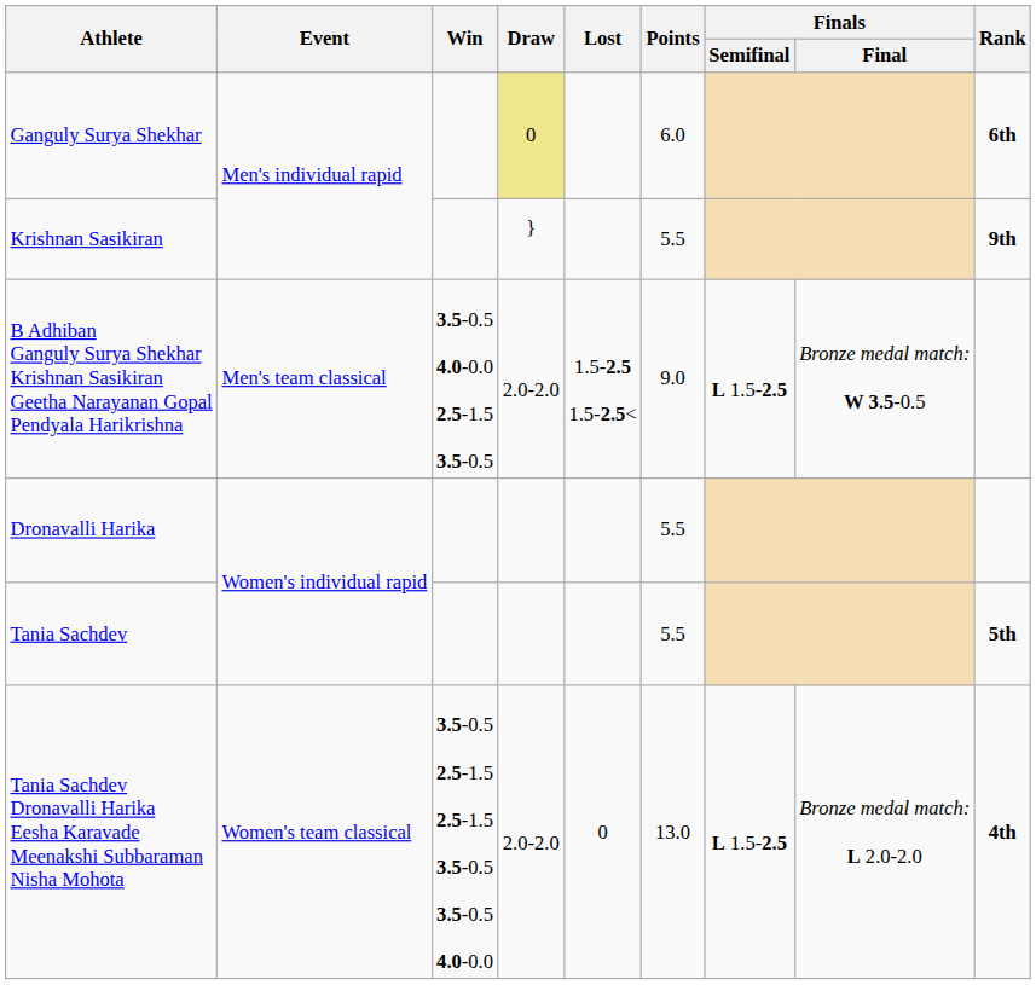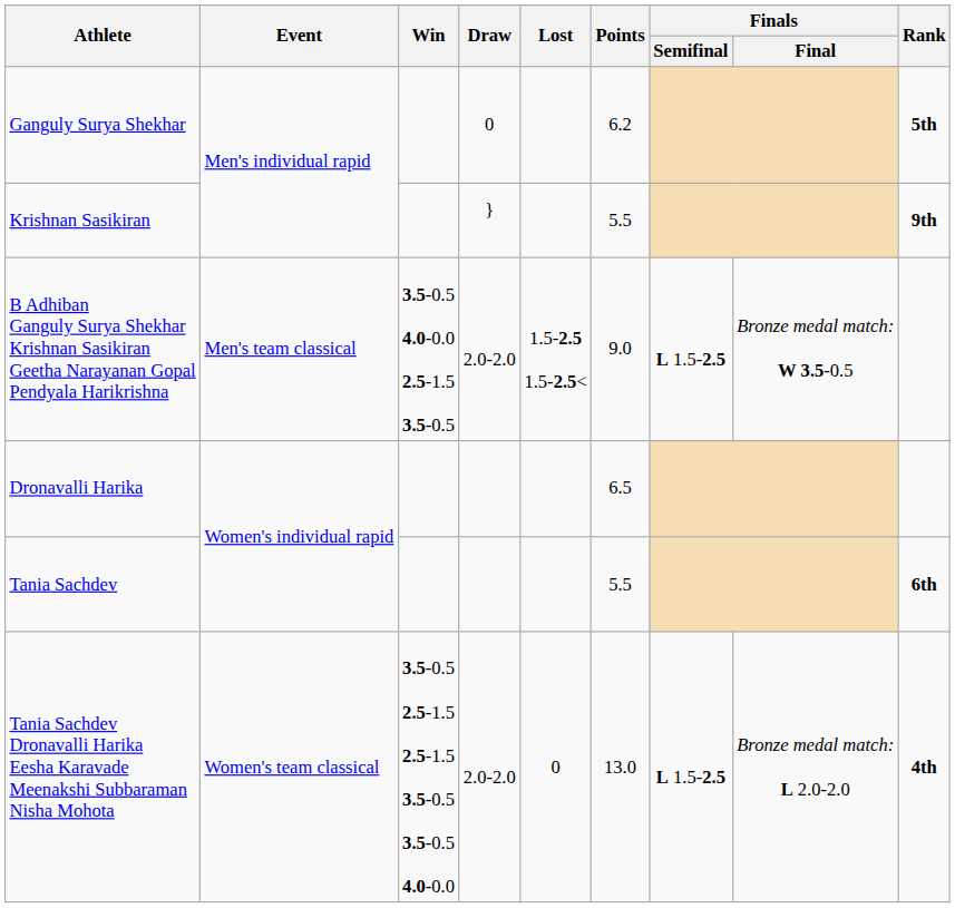 <table class=wikitable style="font-size:90%">
 <tr>
 <th rowspan=2>Athlete</th>
 <th rowspan=2>Event</th>
 <th rowspan=2>Win</th>
 <th rowspan=2>Draw</th>
 <th rowspan=2>Lost</th>
 <th rowspan=2>Points</th>
 <th colspan=2>Finals</th>
 <th rowspan=2>Rank</th>
 </tr>
 <tr>
 <th>Semifinal</th>
 <th>Final</th>
 </tr>
 <tr>
 <td><a href='#'>Ganguly Surya Shekhar</a></td>
 <td rowspan=2><a href='#'>Men's individual rapid</a></td>
 <td align=center><br><br><br><br><br></td>
-<td align=center style="background: khaki;">0</td>
+<td align=center>0</td>
 <td align=center><br><br></td>
-<td align=center>6.0</td>
+<td align=center>6.2</td>
 <td colspan="2" style="background:wheat;"></td>
-<td align=center><strong>6th</strong></td>
+<td align=center><strong>5th</strong></td>
 </tr>
 <tr>
 <td><a href='#'>Krishnan Sasikiran</a></td>
 <td align=center><br><br><br></td>
 <td align=center>}<br><br></td>
 <td align=center><br></td>
 <td align=center>5.5</td>
 <td colspan="2" style="background:wheat;"></td>
 <td align=center><strong>9th</strong></td>
 </tr>
 <tr>
 <td><a href='#'>B Adhiban</a><br><a href='#'>Ganguly Surya Shekhar</a><br><a href='#'>Krishnan Sasikiran</a><br><a href='#'>Geetha Narayanan Gopal</a><br><a href='#'>Pendyala Harikrishna</a></td>
 <td><a href='#'>Men's team classical</a></td>
 <td align=center><br><strong>3.5</strong>-0.5<br><br><strong>4.0</strong>-0.0<br><br><strong>2.5</strong>-1.5<br><br><strong>3.5</strong>-0.5</td>
 <td align=center><br>2.0-2.0</td>
 <td align=center><br>1.5-<strong>2.5</strong><br><br>1.5-<strong>2.5</strong><</td>
 <td align=center>9.0</td>
 <td align=center><br><strong>L</strong> 1.5-<strong>2.5</strong></td>
 <td align=center><em>Bronze medal match:</em><br><br><strong>W</strong> <strong>3.5</strong>-0.5</td>
 <td align=center></td>
 </tr>
 <tr>
 <td><a href='#'>Dronavalli Harika</a></td>
 <td rowspan=2><a href='#'>Women's individual rapid</a></td>
 <td align=center><br><br><br><br></td>
 <td align=center><br><br></td>
 <td align=center></td>
-<td align=center>5.5</td>
+<td align=center>6.5</td>
 <td colspan="2" style="background:wheat;"></td>
 <td align=center></td>
 </tr>
 <tr>
 <td><a href='#'>Tania Sachdev</a></td>
 <td align=center><br><br><br><br></td>
 <td align=center></td>
 <td align=center><br><br></td>
 <td align=center>5.5</td>
 <td colspan="2" style="background:wheat;"></td>
-<td align=center><strong>5th</strong></td>
+<td align=center><strong>6th</strong></td>
 </tr>
 <tr>
 <td><a href='#'>Tania Sachdev</a><br><a href='#'>Dronavalli Harika</a><br><a href='#'>Eesha Karavade</a><br><a href='#'>Meenakshi Subbaraman</a><br><a href='#'>Nisha Mohota</a></td>
 <td><a href='#'>Women's team classical</a></td>
 <td align=center><br><strong>3.5</strong>-0.5<br><br><strong>2.5</strong>-1.5<br><br><strong>2.5</strong>-1.5<br><br><strong>3.5</strong>-0.5<br><br><strong>3.5</strong>-0.5<br><br><strong>4.0</strong>-0.0</td>
 <td align=center><br>2.0-2.0</td>
 <td align=center>0</td>
 <td align=center>13.0</td>
 <td align=center><br><strong>L</strong> 1.5-<strong>2.5</strong></td>
 <td align=center><em>Bronze medal match:</em><br><br><strong>L</strong> 2.0-2.0</td>
 <td align=center><strong>4th</strong></td>
 </tr>
 </table>
